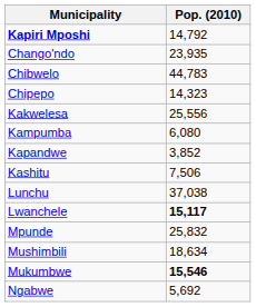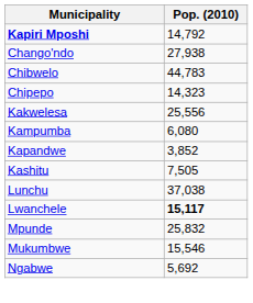 <table class="wikitable sortable">
 <tr>
 <th width="200px">Municipality</th>
 <th width="100px">Pop. (2010)</th>
 </tr>
 <tr>
 <td><strong><a href='#'>Kapiri Mposhi</a></strong></td>
 <td><div>14,792</div></td>
 </tr>
 <tr>
 <td><a href='#'>Chango'ndo</a></td>
-<td><div>23,935</div></td>
+<td><div>27,938</div></td>
 </tr>
 <tr>
 <td><a href='#'>Chibwelo</a></td>
 <td><div>44,783</div></td>
 </tr>
 <tr>
 <td><a href='#'>Chipepo</a></td>
 <td><div>14,323</div></td>
 </tr>
 <tr>
 <td><a href='#'>Kakwelesa</a></td>
 <td><div>25,556</div></td>
 </tr>
 <tr>
 <td><a href='#'>Kampumba</a></td>
 <td><div>6,080</div></td>
 </tr>
 <tr>
 <td><a href='#'>Kapandwe</a></td>
 <td><div>3,852</div></td>
 </tr>
 <tr>
 <td><a href='#'>Kashitu</a></td>
-<td><div>7,506</div></td>
+<td><div>7,505</div></td>
 </tr>
 <tr>
 <td><a href='#'>Lunchu</a></td>
 <td><div>37,038</div></td>
 </tr>
 <tr>
 <td><a href='#'>Lwanchele</a></td>
 <td><strong><div>15,117</div></strong></td>
 </tr>
 <tr>
 <td><a href='#'>Mpunde</a></td>
 <td><div>25,832</div></td>
 </tr>
 <tr>
-<td><a href='#'>Mushimbili</a></td>
-<td><div>18,634</div></td>
-</tr>
-<tr>
 <td><a href='#'>Mukumbwe</a></td>
-<td><strong><div>15,546</div></strong></td>
+<td><div>15,546</div></td>
 </tr>
 <tr>
 <td><a href='#'>Ngabwe</a></td>
 <td><div>5,692</div></td>
 </tr>
 </table>
